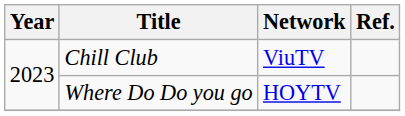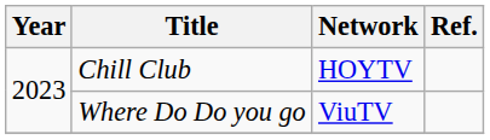 <table class="wikitable plainrowheaders">
 <tr>
 <th scope="col">Year</th>
 <th scope="col">Title</th>
 <th scope="col">Network</th>
 <th scope="col">Ref.</th>
 </tr>
 <tr>
 <td rowspan="2">2023</td>
 <td><em>Chill Club</em></td>
-<td><a href='#'>ViuTV</a></td>
+<td><a href='#'>HOYTV</a></td>
 <td></td>
 </tr>
 <tr>
 <td><em>Where Do Do you go</em></td>
-<td><a href='#'>HOYTV</a></td>
+<td><a href='#'>ViuTV</a></td>
 <td></td>
 </tr>
 <tr>
 </tr>
 </table>
